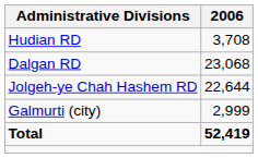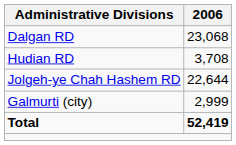 <table class="wikitable">
 <tr>
 <th>Administrative Divisions</th>
 <th>2006</th>
 </tr>
 <tr>
+<td><a href='#'>Dalgan RD</a></td>
+<td style="text-align: right;">23,068</td>
+</tr>
+<tr>
 <td><a href='#'>Hudian RD</a></td>
 <td style="text-align: right;">3,708</td>
-</tr>
-<tr>
-<td><a href='#'>Dalgan RD</a></td>
-<td style="text-align: right;">23,068</td>
 </tr>
 <tr>
 <td><a href='#'>Jolgeh-ye Chah Hashem RD</a></td>
 <td style="text-align: right;">22,644</td>
 </tr>
 <tr>
 <td><a href='#'>Galmurti</a> (city)</td>
 <td style="text-align: right;">2,999</td>
 </tr>
 <tr>
 <td><strong>Total</strong></td>
 <td style="text-align: right;"><strong>52,419</strong></td>
 </tr>
 <tr>
 <td colspan=2></td>
 </tr>
 </table>
